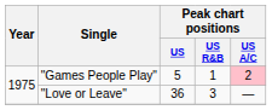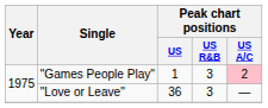 <table class="wikitable" style="text-align:center;">
 <tr>
 <th rowspan="2">Year</th>
 <th rowspan="2">Single</th>
 <th colspan="3">Peak chart positions</th>
 </tr>
 <tr style="font-size:smaller;">
 <th width="40"><a href='#'>US</a><br></th>
 <th width="40"><a href='#'>US<br>R&B</a><br></th>
 <th width="40"><a href='#'>US<br>A/C</a><br></th>
 </tr>
 <tr>
 <td rowspan="2">1975</td>
 <td align="left">"Games People Play"</td>
-<td>5</td>
 <td>1</td>
+<td>3</td>
 <td style="background: pink;">2</td>
 </tr>
 <tr>
 <td align="left">"Love or Leave"</td>
 <td>36</td>
 <td>3</td>
 <td>—</td>
 </tr>
 <tr>
 </tr>
 </table>
